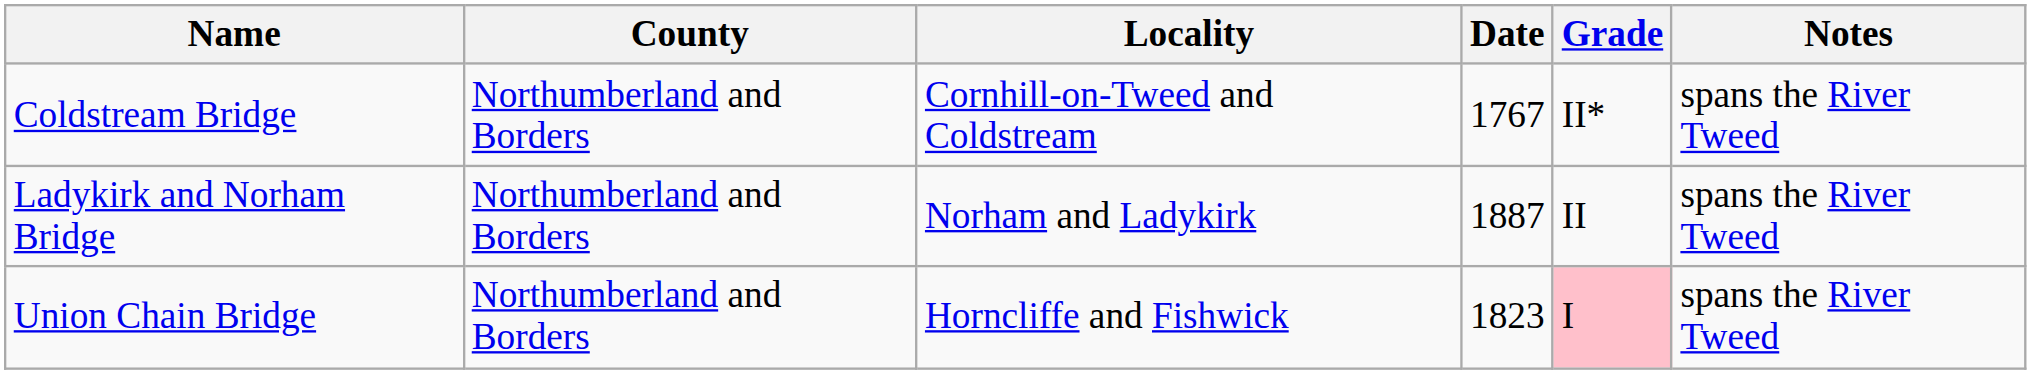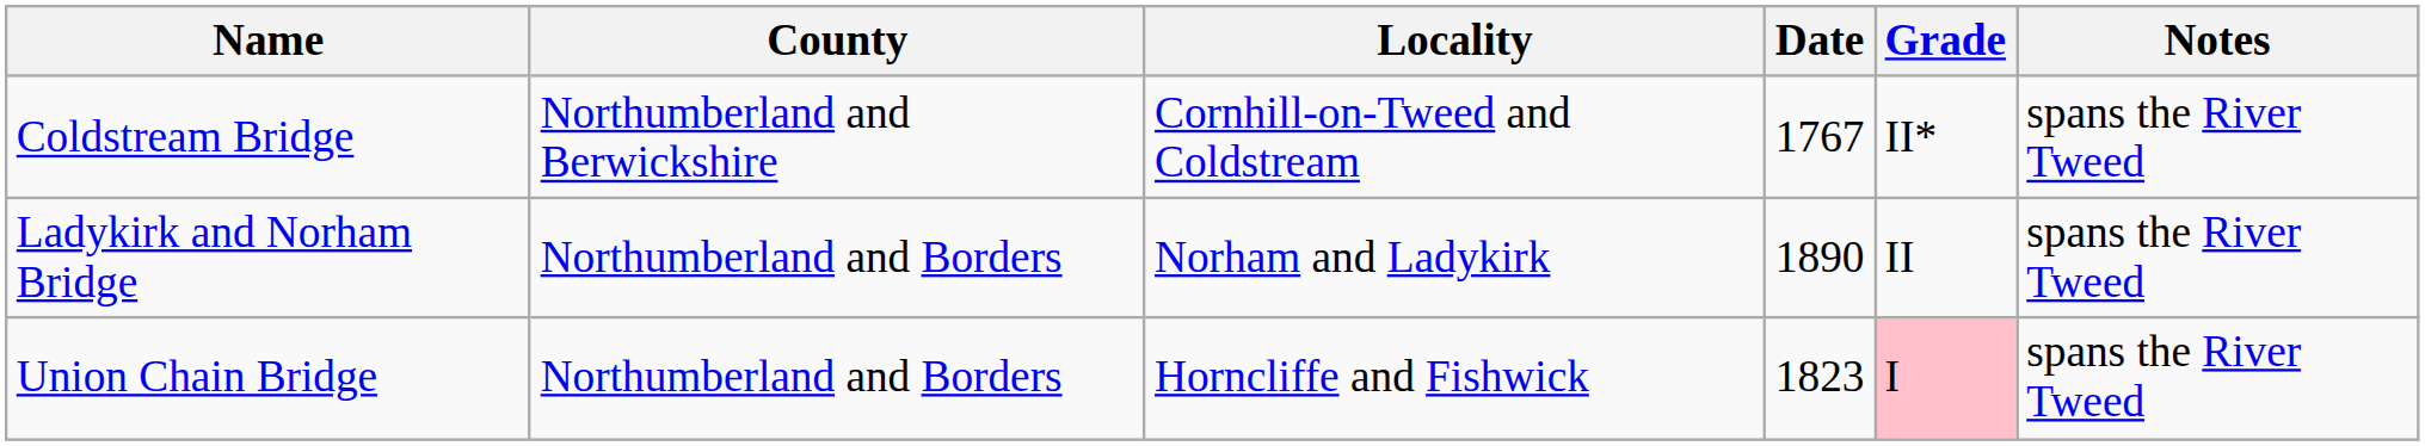 <table class="wikitable sortable">
 <tr>
 <th>Name</th>
 <th>County</th>
 <th>Locality</th>
 <th>Date</th>
 <th><a href='#'>Grade</a></th>
 <th class="unsortable">Notes</th>
 </tr>
 <tr>
 <td><a href='#'>Coldstream Bridge</a></td>
-<td><a href='#'>Northumberland</a> and <a href='#'>Borders</a></td>
+<td><a href='#'>Northumberland</a> and <a href='#'>Berwickshire</a></td>
 <td><a href='#'>Cornhill-on-Tweed</a> and <a href='#'>Coldstream</a></td>
 <td>1767</td>
 <td>II*</td>
 <td>spans the <a href='#'>River Tweed</a></td>
 </tr>
 <tr>
 <td><a href='#'>Ladykirk and Norham Bridge</a></td>
 <td><a href='#'>Northumberland</a> and <a href='#'>Borders</a></td>
 <td><a href='#'>Norham</a> and <a href='#'>Ladykirk</a></td>
-<td>1887</td>
+<td>1890</td>
 <td>II</td>
 <td>spans the <a href='#'>River Tweed</a></td>
 </tr>
 <tr>
 <td><a href='#'>Union Chain Bridge</a></td>
 <td><a href='#'>Northumberland</a> and <a href='#'>Borders</a></td>
 <td><a href='#'>Horncliffe</a> and <a href='#'>Fishwick</a></td>
 <td>1823</td>
 <td style="background: pink;">I</td>
 <td>spans the <a href='#'>River Tweed</a></td>
 </tr>
 </table>
